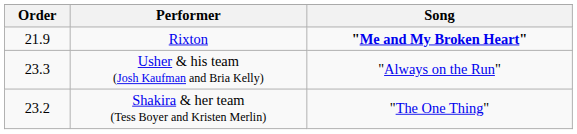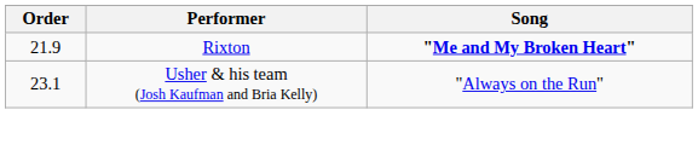 <table class="wikitable" style="text-align:center; width:50%;">
 <tr>
 </tr>
 <tr>
 <th>Order</th>
 <th>Performer</th>
 <th>Song</th>
 </tr>
 <tr>
 <td>21.9</td>
 <td><a href='#'>Rixton</a></td>
 <td><strong>"<a href='#'>Me and My Broken Heart</a>"</strong></td>
 </tr>
 <tr>
-<td>23.3</td>
+<td>23.1</td>
 <td><a href='#'>Usher</a> & his team <br><small>(<a href='#'>Josh Kaufman</a> and Bria Kelly)</small></td>
 <td>"<a href='#'>Always on the Run</a>"</td>
 </tr>
-<tr>
-<td>23.2</td>
-<td><a href='#'>Shakira</a> & her team<br><small>(Tess Boyer and Kristen Merlin)</small></td>
-<td>"<a href='#'>The One Thing</a>"</td>
-</tr>
 </table>
